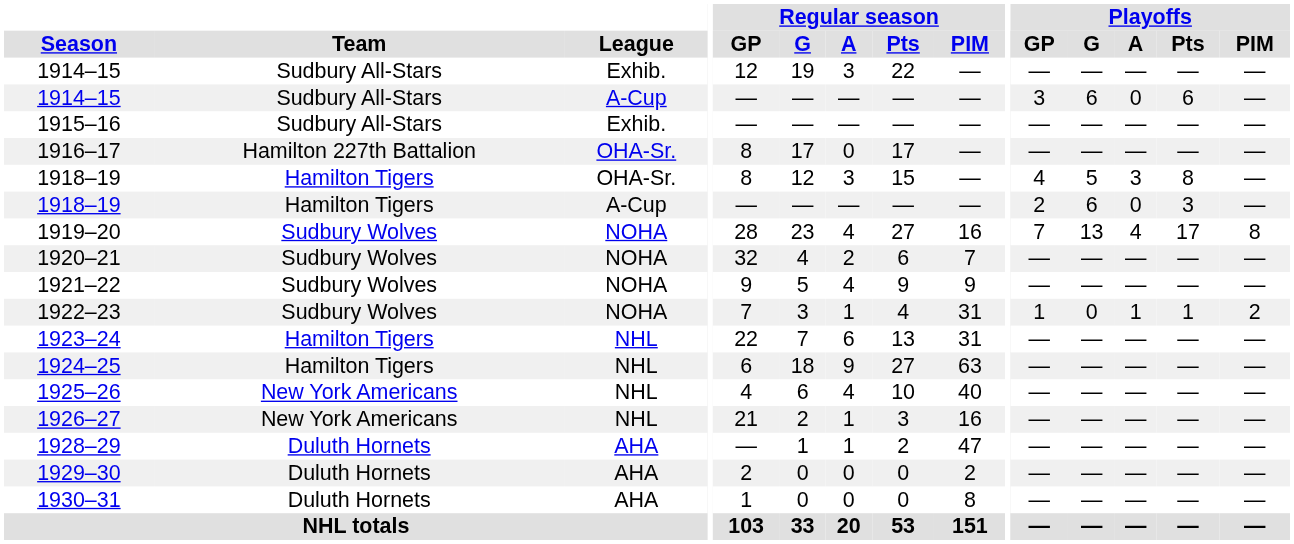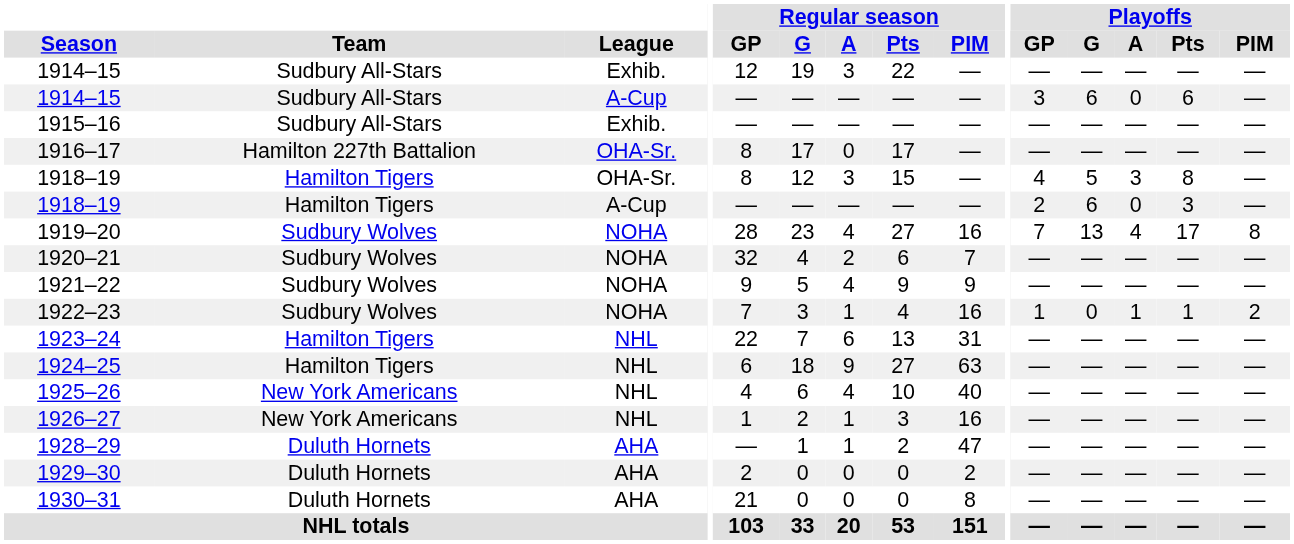 <table border="0" cellpadding="1" cellspacing="0" style="text-align:center; width:60em">
 <tr bgcolor="#e0e0e0">
 <th colspan="3" bgcolor="#ffffff"></th>
 <th rowspan="100" bgcolor="#ffffff"></th>
 <th colspan="5"><a href='#'>Regular season</a></th>
 <th rowspan="100" bgcolor="#ffffff"></th>
 <th colspan="5"><a href='#'>Playoffs</a></th>
 </tr>
 <tr bgcolor="#e0e0e0">
 <th><a href='#'>Season</a></th>
 <th>Team</th>
 <th>League</th>
 <th>GP</th>
 <th><a href='#'>G</a></th>
 <th><a href='#'>A</a></th>
 <th><a href='#'>Pts</a></th>
 <th><a href='#'>PIM</a></th>
 <th>GP</th>
 <th>G</th>
 <th>A</th>
 <th>Pts</th>
 <th>PIM</th>
 </tr>
 <tr>
 <td>1914–15</td>
 <td>Sudbury All-Stars</td>
 <td>Exhib.</td>
 <td>12</td>
 <td>19</td>
 <td>3</td>
 <td>22</td>
 <td>—</td>
 <td>—</td>
 <td>—</td>
 <td>—</td>
 <td>—</td>
 <td>—</td>
 </tr>
 <tr bgcolor="#f0f0f0">
 <td><a href='#'>1914–15</a></td>
 <td>Sudbury All-Stars</td>
 <td><a href='#'>A-Cup</a></td>
 <td>—</td>
 <td>—</td>
 <td>—</td>
 <td>—</td>
 <td>—</td>
 <td>3</td>
 <td>6</td>
 <td>0</td>
 <td>6</td>
 <td>—</td>
 </tr>
 <tr>
 <td>1915–16</td>
 <td>Sudbury All-Stars</td>
 <td>Exhib.</td>
 <td>—</td>
 <td>—</td>
 <td>—</td>
 <td>—</td>
 <td>—</td>
 <td>—</td>
 <td>—</td>
 <td>—</td>
 <td>—</td>
 <td>—</td>
 </tr>
 <tr bgcolor="#f0f0f0">
 <td>1916–17</td>
 <td>Hamilton 227th Battalion</td>
 <td><a href='#'>OHA-Sr.</a></td>
 <td>8</td>
 <td>17</td>
 <td>0</td>
 <td>17</td>
 <td>—</td>
 <td>—</td>
 <td>—</td>
 <td>—</td>
 <td>—</td>
 <td>—</td>
 </tr>
 <tr>
 <td>1918–19</td>
 <td><a href='#'>Hamilton Tigers</a></td>
 <td>OHA-Sr.</td>
 <td>8</td>
 <td>12</td>
 <td>3</td>
 <td>15</td>
 <td>—</td>
 <td>4</td>
 <td>5</td>
 <td>3</td>
 <td>8</td>
 <td>—</td>
 </tr>
 <tr bgcolor="#f0f0f0">
 <td><a href='#'>1918–19</a></td>
 <td>Hamilton Tigers</td>
 <td>A-Cup</td>
 <td>—</td>
 <td>—</td>
 <td>—</td>
 <td>—</td>
 <td>—</td>
 <td>2</td>
 <td>6</td>
 <td>0</td>
 <td>3</td>
 <td>—</td>
 </tr>
 <tr>
 <td>1919–20</td>
 <td><a href='#'>Sudbury Wolves</a></td>
 <td><a href='#'>NOHA</a></td>
 <td>28</td>
 <td>23</td>
 <td>4</td>
 <td>27</td>
 <td>16</td>
 <td>7</td>
 <td>13</td>
 <td>4</td>
 <td>17</td>
 <td>8</td>
 </tr>
 <tr bgcolor="#f0f0f0">
 <td>1920–21</td>
 <td>Sudbury Wolves</td>
 <td>NOHA</td>
 <td>32</td>
 <td>4</td>
 <td>2</td>
 <td>6</td>
 <td>7</td>
 <td>—</td>
 <td>—</td>
 <td>—</td>
 <td>—</td>
 <td>—</td>
 </tr>
 <tr>
 <td>1921–22</td>
 <td>Sudbury Wolves</td>
 <td>NOHA</td>
 <td>9</td>
 <td>5</td>
 <td>4</td>
 <td>9</td>
 <td>9</td>
 <td>—</td>
 <td>—</td>
 <td>—</td>
 <td>—</td>
 <td>—</td>
 </tr>
 <tr bgcolor="#f0f0f0">
 <td>1922–23</td>
 <td>Sudbury Wolves</td>
 <td>NOHA</td>
 <td>7</td>
 <td>3</td>
 <td>1</td>
 <td>4</td>
-<td>31</td>
+<td>16</td>
 <td>1</td>
 <td>0</td>
 <td>1</td>
 <td>1</td>
 <td>2</td>
 </tr>
 <tr>
 <td><a href='#'>1923–24</a></td>
 <td><a href='#'>Hamilton Tigers</a></td>
 <td><a href='#'>NHL</a></td>
 <td>22</td>
 <td>7</td>
 <td>6</td>
 <td>13</td>
 <td>31</td>
 <td>—</td>
 <td>—</td>
 <td>—</td>
 <td>—</td>
 <td>—</td>
 </tr>
 <tr bgcolor="#f0f0f0">
 <td><a href='#'>1924–25</a></td>
 <td>Hamilton Tigers</td>
 <td>NHL</td>
 <td>6</td>
 <td>18</td>
 <td>9</td>
 <td>27</td>
 <td>63</td>
 <td>—</td>
 <td>—</td>
 <td>—</td>
 <td>—</td>
 <td>—</td>
 </tr>
 <tr>
 <td><a href='#'>1925–26</a></td>
 <td><a href='#'>New York Americans</a></td>
 <td>NHL</td>
 <td>4</td>
 <td>6</td>
 <td>4</td>
 <td>10</td>
 <td>40</td>
 <td>—</td>
 <td>—</td>
 <td>—</td>
 <td>—</td>
 <td>—</td>
 </tr>
 <tr bgcolor="#f0f0f0">
 <td><a href='#'>1926–27</a></td>
 <td>New York Americans</td>
 <td>NHL</td>
-<td>21</td>
+<td>1</td>
 <td>2</td>
 <td>1</td>
 <td>3</td>
 <td>16</td>
 <td>—</td>
 <td>—</td>
 <td>—</td>
 <td>—</td>
 <td>—</td>
 </tr>
 <tr>
 <td><a href='#'>1928–29</a></td>
 <td><a href='#'>Duluth Hornets</a></td>
 <td><a href='#'>AHA</a></td>
 <td>—</td>
 <td>1</td>
 <td>1</td>
 <td>2</td>
 <td>47</td>
 <td>—</td>
 <td>—</td>
 <td>—</td>
 <td>—</td>
 <td>—</td>
 </tr>
 <tr bgcolor="#f0f0f0">
 <td><a href='#'>1929–30</a></td>
 <td>Duluth Hornets</td>
 <td>AHA</td>
 <td>2</td>
 <td>0</td>
 <td>0</td>
 <td>0</td>
 <td>2</td>
 <td>—</td>
 <td>—</td>
 <td>—</td>
 <td>—</td>
 <td>—</td>
 </tr>
 <tr>
 <td><a href='#'>1930–31</a></td>
 <td>Duluth Hornets</td>
 <td>AHA</td>
-<td>1</td>
+<td>21</td>
 <td>0</td>
 <td>0</td>
 <td>0</td>
 <td>8</td>
 <td>—</td>
 <td>—</td>
 <td>—</td>
 <td>—</td>
 <td>—</td>
 </tr>
 <tr bgcolor="#e0e0e0">
 <th colspan="3">NHL totals</th>
 <th>103</th>
 <th>33</th>
 <th>20</th>
 <th>53</th>
 <th>151</th>
 <th>—</th>
 <th>—</th>
 <th>—</th>
 <th>—</th>
 <th>—</th>
 </tr>
 </table>
